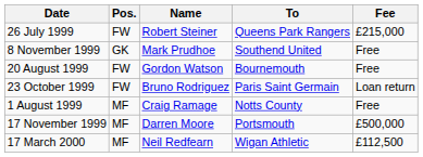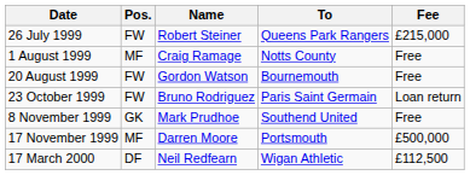 <table class="wikitable">
 <tr>
 <th>Date</th>
 <th>Pos.</th>
 <th>Name</th>
 <th>To</th>
 <th>Fee</th>
 </tr>
 <tr>
 <td>26 July 1999</td>
 <td>FW</td>
 <td><a href='#'>Robert Steiner</a></td>
 <td><a href='#'>Queens Park Rangers</a></td>
 <td>£215,000</td>
 </tr>
 <tr>
-<td>8 November 1999</td>
-<td>GK</td>
-<td><a href='#'>Mark Prudhoe</a></td>
-<td><a href='#'>Southend United</a></td>
+<td>1 August 1999</td>
+<td>MF</td>
+<td><a href='#'>Craig Ramage</a></td>
+<td><a href='#'>Notts County</a></td>
 <td>Free</td>
 </tr>
 <tr>
 <td>20 August 1999</td>
 <td>FW</td>
 <td><a href='#'>Gordon Watson</a></td>
 <td><a href='#'>Bournemouth</a></td>
 <td>Free</td>
 </tr>
 <tr>
 <td>23 October 1999</td>
 <td>FW</td>
 <td><a href='#'>Bruno Rodriguez</a></td>
 <td><a href='#'>Paris Saint Germain</a></td>
 <td>Loan return</td>
 </tr>
 <tr>
-<td>1 August 1999</td>
-<td>MF</td>
-<td><a href='#'>Craig Ramage</a></td>
-<td><a href='#'>Notts County</a></td>
+<td>8 November 1999</td>
+<td>GK</td>
+<td><a href='#'>Mark Prudhoe</a></td>
+<td><a href='#'>Southend United</a></td>
 <td>Free</td>
 </tr>
 <tr>
 <td>17 November 1999</td>
 <td>MF</td>
 <td><a href='#'>Darren Moore</a></td>
 <td><a href='#'>Portsmouth</a></td>
 <td>£500,000</td>
 </tr>
 <tr>
 <td>17 March 2000</td>
-<td>MF</td>
+<td>DF</td>
 <td><a href='#'>Neil Redfearn</a></td>
 <td><a href='#'>Wigan Athletic</a></td>
 <td>£112,500</td>
 </tr>
 </table>
